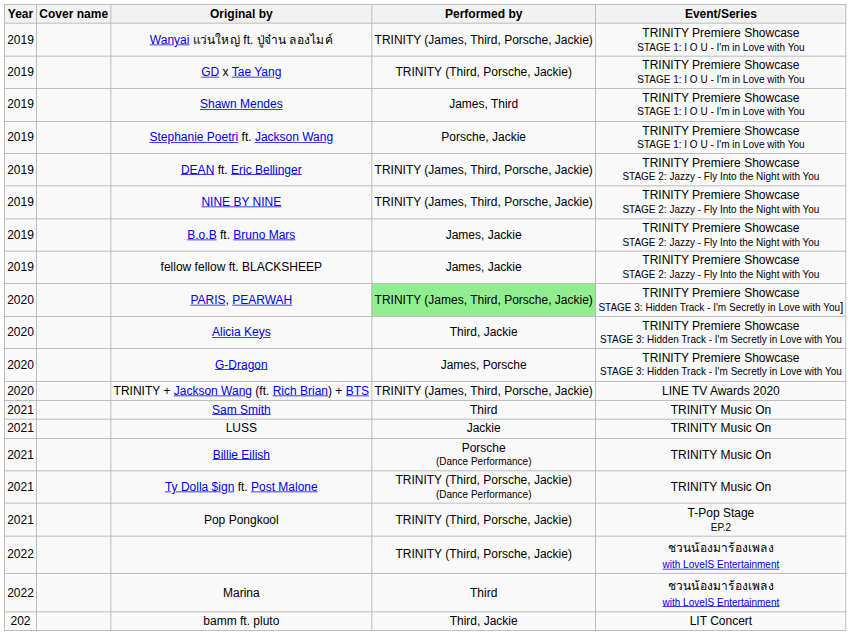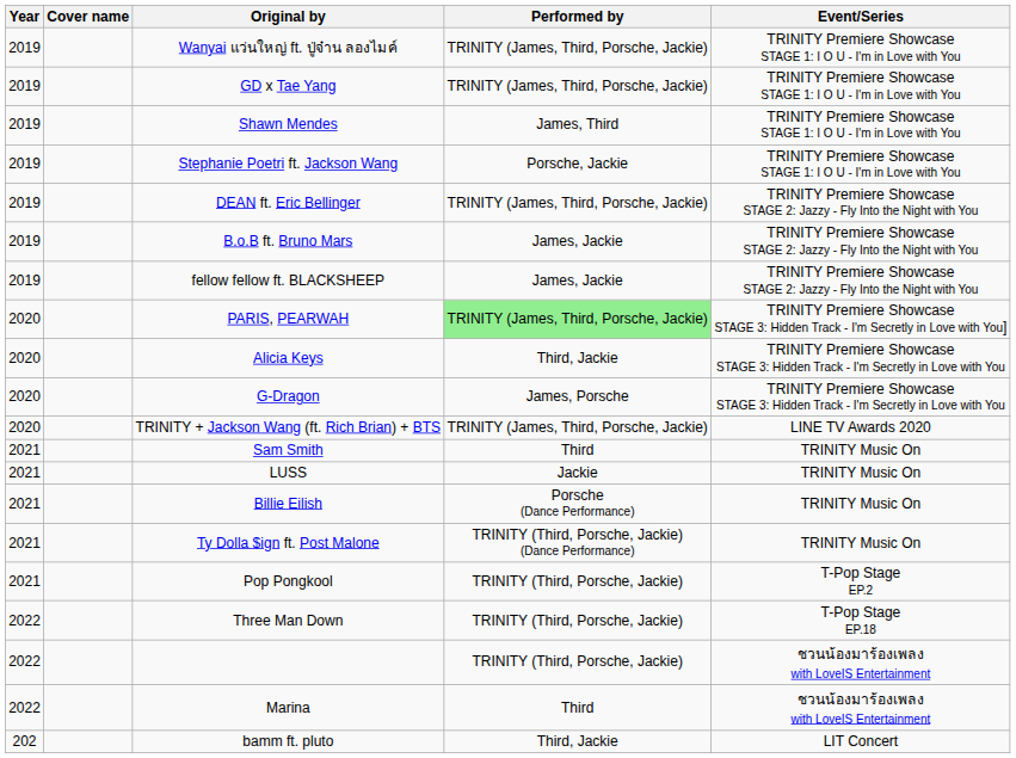 <table class="wikitable sortable mw-collapsible mw-collapsed" style="text-align:center;">
 <tr>
 <th>Year</th>
 <th>Cover name</th>
 <th>Original by</th>
 <th>Performed by</th>
 <th>Event/Series</th>
 </tr>
 <tr>
 <td>2019</td>
 <td><br><small></small></td>
 <td><a href='#'>Wanyai</a> แว่นใหญ่ ft. ปู่จ๋าน ลองไมค์</td>
 <td>TRINITY (James, Third, Porsche, Jackie)</td>
 <td>TRINITY Premiere Showcase<br><small>STAGE 1: I O U - I'm in Love with You</small></td>
 </tr>
 <tr>
 <td>2019</td>
 <td><br><small></small></td>
 <td><a href='#'>GD</a> x <a href='#'>Tae Yang</a></td>
-<td>TRINITY (Third, Porsche, Jackie)</td>
+<td>TRINITY (James, Third, Porsche, Jackie)</td>
 <td>TRINITY Premiere Showcase<br><small>STAGE 1: I O U - I'm in Love with You</small></td>
 </tr>
 <tr>
 <td>2019</td>
 <td><br><small></small></td>
 <td><a href='#'>Shawn Mendes</a></td>
 <td>James, Third</td>
 <td>TRINITY Premiere Showcase<br><small>STAGE 1: I O U - I'm in Love with You</small></td>
 </tr>
 <tr>
 <td>2019</td>
 <td><br><small></small></td>
 <td><a href='#'>Stephanie Poetri</a> ft. <a href='#'>Jackson Wang</a></td>
 <td>Porsche, Jackie</td>
 <td>TRINITY Premiere Showcase<br><small>STAGE 1: I O U - I'm in Love with You</small></td>
 </tr>
 <tr>
 <td>2019</td>
 <td><br><small></small></td>
 <td><a href='#'>DEAN</a> ft. <a href='#'>Eric Bellinger</a></td>
-<td>TRINITY (James, Third, Porsche, Jackie)</td>
-<td>TRINITY Premiere Showcase<br><small>STAGE 2: Jazzy - Fly Into the Night with You</small></td>
-</tr>
-<tr>
-<td>2019</td>
-<td><br><small></small></td>
-<td><a href='#'>NINE BY NINE</a></td>
 <td>TRINITY (James, Third, Porsche, Jackie)</td>
 <td>TRINITY Premiere Showcase<br><small>STAGE 2: Jazzy - Fly Into the Night with You</small></td>
 </tr>
 <tr>
 <td>2019</td>
 <td><br><small></small></td>
 <td><a href='#'>B.o.B</a> ft. <a href='#'>Bruno Mars</a></td>
 <td>James, Jackie</td>
 <td>TRINITY Premiere Showcase<br><small>STAGE 2: Jazzy - Fly Into the Night with You</small></td>
 </tr>
 <tr>
 <td>2019</td>
 <td><br><small></small></td>
 <td>fellow fellow ft. BLACKSHEEP</td>
 <td>James, Jackie</td>
 <td>TRINITY Premiere Showcase<br><small>STAGE 2: Jazzy - Fly Into the Night with You</small></td>
 </tr>
 <tr>
 <td>2020</td>
 <td><br></td>
 <td><a href='#'>PARIS</a>, <a href='#'>PEARWAH</a></td>
 <td style="background: lightgreen;">TRINITY (James, Third, Porsche, Jackie)</td>
 <td>TRINITY Premiere Showcase<br><small>STAGE 3: Hidden Track - I'm Secretly in Love with You</small>]</td>
 </tr>
 <tr>
 <td>2020</td>
 <td><br></td>
 <td><a href='#'>Alicia Keys</a></td>
 <td>Third, Jackie</td>
 <td>TRINITY Premiere Showcase<br><small>STAGE 3: Hidden Track - I'm Secretly in Love with You</small></td>
 </tr>
 <tr>
 <td>2020</td>
 <td><br><small></small></td>
 <td><a href='#'>G-Dragon</a></td>
 <td>James, Porsche</td>
 <td>TRINITY Premiere Showcase<br><small>STAGE 3: Hidden Track - I'm Secretly in Love with You</small></td>
 </tr>
 <tr>
 <td>2020</td>
 <td><br><small></small></td>
 <td>TRINITY + <a href='#'>Jackson Wang</a> (ft. <a href='#'>Rich Brian</a>) + <a href='#'>BTS</a></td>
 <td>TRINITY (James, Third, Porsche, Jackie)</td>
 <td>LINE TV Awards 2020</td>
 </tr>
 <tr>
 <td>2021</td>
 <td></td>
 <td><a href='#'>Sam Smith</a></td>
 <td>Third</td>
 <td>TRINITY Music On</td>
 </tr>
 <tr>
 <td>2021</td>
 <td></td>
 <td>LUSS</td>
 <td>Jackie</td>
 <td>TRINITY Music On</td>
 </tr>
 <tr>
 <td>2021</td>
 <td></td>
 <td><a href='#'>Billie Eilish</a></td>
 <td>Porsche<br><small>(Dance Performance)</small></td>
 <td>TRINITY Music On</td>
 </tr>
 <tr>
 <td>2021</td>
 <td></td>
 <td><a href='#'>Ty Dolla $ign</a> ft. <a href='#'>Post Malone</a></td>
 <td>TRINITY (Third, Porsche, Jackie)<br><small>(Dance Performance)</small></td>
 <td>TRINITY Music On</td>
 </tr>
 <tr>
 <td>2021</td>
 <td><br><small></small></td>
 <td>Pop Pongkool</td>
 <td>TRINITY (Third, Porsche, Jackie)</td>
 <td>T-Pop Stage<br><small>EP.2</small></td>
 </tr>
 <tr>
 <td>2022</td>
+<td><br></td>
+<td>Three Man Down</td>
+<td>TRINITY (Third, Porsche, Jackie)</td>
+<td>T-Pop Stage<br><small>EP.18</small></td>
+</tr>
+<tr>
+<td>2022</td>
 <td><br><small></small></td>
 <td></td>
 <td>TRINITY (Third, Porsche, Jackie)</td>
 <td>ชวนน้องมาร้องเพลง<br><small><a href='#'>with LoveIS Entertainment</a></small></td>
 </tr>
 <tr>
 <td>2022</td>
 <td><br><small></small></td>
 <td>Marina</td>
 <td>Third</td>
 <td>ชวนน้องมาร้องเพลง<br><small><a href='#'>with LoveIS Entertainment</a></small></td>
 </tr>
 <tr>
 <td>202</td>
 <td><br><small></small></td>
 <td>bamm ft. pluto</td>
 <td>Third, Jackie</td>
 <td>LIT Concert</td>
 </tr>
 </table>
